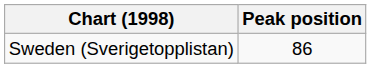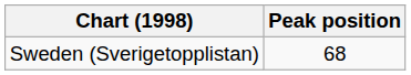 <table class="wikitable">
 <tr>
 <th>Chart (1998)</th>
 <th>Peak position</th>
 </tr>
 <tr>
 <td>Sweden (Sverigetopplistan)</td>
-<td align="center">86</td>
+<td align="center">68</td>
 </tr>
 </table>
